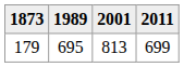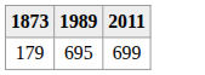 <table rules="all" cellspacing="0" cellpadding="4" style="border: 1px solid #999">
 <tr bgcolor="#EEEEEE">
 <th>1873</th>
 <th>1989</th>
-<th>2001</th>
 <th>2011</th>
 </tr>
 <tr bgcolor="#FFFFFF">
 <td align=center>179</td>
 <td align=center>695</td>
-<td align=center>813</td>
 <td align=center>699</td>
 </tr>
 </table>
